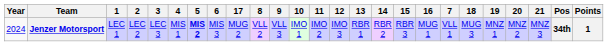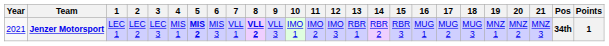 <table class="wikitable" style="text-align:center; font-size:85%">
 <tr>
 <th>Year</th>
 <th>Team</th>
 <th>1</th>
 <th>2</th>
 <th>3</th>
 <th>4</th>
 <th>5</th>
 <th>6</th>
-<th>17</th>
+<th>7</th>
 <th>8</th>
 <th>9</th>
 <th>10</th>
 <th>11</th>
 <th>12</th>
 <th>13</th>
 <th>14</th>
 <th>15</th>
 <th>16</th>
-<th>7</th>
+<th>17</th>
 <th>18</th>
 <th>19</th>
 <th>20</th>
 <th>21</th>
 <th>Pos</th>
 <th>Points</th>
 </tr>
 <tr>
-<td><a href='#'>2024</a></td>
+<td><a href='#'>2021</a></td>
 <th nowrap><a href='#'>Jenzer Motorsport</a></th>
 <td style="background:#CFCFFF;"><a href='#'>LEC<br>1</a><br></td>
 <td style="background:#CFCFFF;"><a href='#'>LEC<br>2</a><br></td>
 <td style="background:#CFCFFF;"><a href='#'>LEC<br>3</a><br></td>
 <td style="background:#CFCFFF;"><a href='#'>MIS<br>1</a><br></td>
 <td style="background:#CFCFFF;"><strong><a href='#'>MIS<br>2</a><br></strong></td>
 <td style="background:#CFCFFF;"><a href='#'>MIS<br>3</a><br></td>
-<td style="background:#CFCFFF;"><a href='#'>MUG<br>2</a><br></td>
-<td style="background:#EFCFFF;"><a href='#'>VLL<br>2</a><br></td>
+<td style="background:#CFCFFF;"><a href='#'>VLL<br>1</a><br></td>
+<td style="background:#EFCFFF;"><strong><a href='#'>VLL<br>2</a><br></strong></td>
 <td style="background:#CFCFFF;"><a href='#'>VLL<br>3</a><br></td>
 <td style="background:#DFFFDF;"><a href='#'>IMO<br>1</a><br></td>
 <td style="background:#CFCFFF;"><a href='#'>IMO<br>2</a><br></td>
 <td style="background:#CFCFFF;"><a href='#'>IMO<br>3</a><br></td>
 <td style="background:#CFCFFF;"><a href='#'>RBR<br>1</a><br></td>
 <td style="background:#EFCFFF;"><a href='#'>RBR<br>2</a><br></td>
 <td style="background:#CFCFFF;"><a href='#'>RBR<br>3</a><br></td>
 <td style="background:#CFCFFF;"><a href='#'>MUG<br>1</a><br></td>
-<td style="background:#CFCFFF;"><a href='#'>VLL<br>1</a><br></td>
+<td style="background:#CFCFFF;"><a href='#'>MUG<br>2</a><br></td>
 <td style="background:#CFCFFF;"><a href='#'>MUG<br>3</a><br></td>
 <td style="background:#CFCFFF;"><a href='#'>MNZ<br>1</a><br></td>
 <td style="background:#CFCFFF;"><a href='#'>MNZ<br>2</a><br></td>
 <td style="background:#CFCFFF;"><a href='#'>MNZ<br>3</a><br></td>
 <th>34th</th>
 <th>1</th>
 </tr>
 </table>
